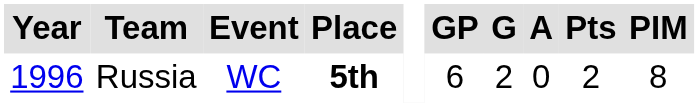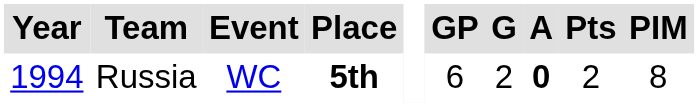 <table BORDER="0" CELLPADDING="3" CELLSPACING="0" width=40%>
 <tr ALIGN="center" bgcolor="#e0e0e0">
 <th>Year</th>
 <th>Team</th>
 <th>Event</th>
 <th>Place</th>
 <th ALIGN="center" rowspan="99" bgcolor="#ffffff"> </th>
 <th>GP</th>
 <th>G</th>
 <th>A</th>
 <th>Pts</th>
 <th>PIM</th>
 </tr>
 <tr ALIGN="center">
-<td><a href='#'>1996</a></td>
+<td><a href='#'>1994</a></td>
 <td>Russia</td>
 <td><a href='#'>WC</a></td>
 <td><strong>5th</strong></td>
 <td>6</td>
 <td>2</td>
-<td>0</td>
+<td><strong>0</strong></td>
 <td>2</td>
 <td>8</td>
 </tr>
 </table>
